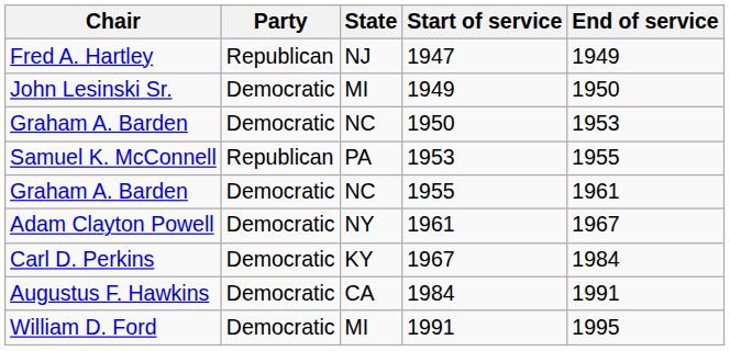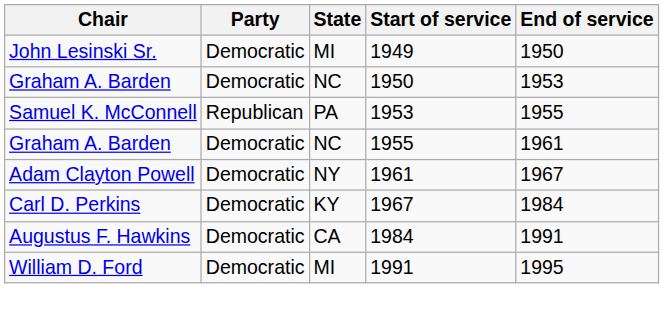 <table class=wikitable>
 <tr>
 <th>Chair</th>
 <th>Party</th>
 <th>State</th>
 <th>Start of service</th>
 <th>End of service</th>
-</tr>
-<tr>
-<td><a href='#'>Fred A. Hartley</a></td>
-<td>Republican</td>
-<td>NJ</td>
-<td>1947</td>
-<td>1949</td>
 </tr>
 <tr>
 <td><a href='#'>John Lesinski Sr.</a></td>
 <td>Democratic</td>
 <td>MI</td>
 <td>1949</td>
 <td>1950</td>
 </tr>
 <tr>
 <td><a href='#'>Graham A. Barden</a></td>
 <td>Democratic</td>
 <td>NC</td>
 <td>1950</td>
 <td>1953</td>
 </tr>
 <tr>
 <td><a href='#'>Samuel K. McConnell</a></td>
 <td>Republican</td>
 <td>PA</td>
 <td>1953</td>
 <td>1955</td>
 </tr>
 <tr>
 <td><a href='#'>Graham A. Barden</a></td>
 <td>Democratic</td>
 <td>NC</td>
 <td>1955</td>
 <td>1961</td>
 </tr>
 <tr>
 <td><a href='#'>Adam Clayton Powell</a></td>
 <td>Democratic</td>
 <td>NY</td>
 <td>1961</td>
 <td>1967</td>
 </tr>
 <tr>
 <td><a href='#'>Carl D. Perkins</a></td>
 <td>Democratic</td>
 <td>KY</td>
 <td>1967</td>
 <td>1984</td>
 </tr>
 <tr>
 <td><a href='#'>Augustus F. Hawkins</a></td>
 <td>Democratic</td>
 <td>CA</td>
 <td>1984</td>
 <td>1991</td>
 </tr>
 <tr>
 <td><a href='#'>William D. Ford</a></td>
 <td>Democratic</td>
 <td>MI</td>
 <td>1991</td>
 <td>1995</td>
 </tr>
 </table>
